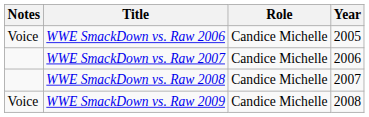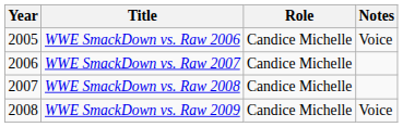 <table class="wikitable sortable">
 <tr>
-<th class="unsortable">Notes</th>
+<th>Year</th>
 <th>Title</th>
 <th>Role</th>
-<th>Year</th>
+<th class="unsortable">Notes</th>
 </tr>
 <tr>
-<td>Voice</td>
+<td>2005</td>
 <td><a href='#'><em>WWE SmackDown vs. Raw 2006</em></a></td>
 <td>Candice Michelle</td>
-<td>2005</td>
+<td>Voice</td>
 </tr>
 <tr>
-<td></td>
+<td>2006</td>
 <td><em><a href='#'>WWE SmackDown vs. Raw 2007</a></em></td>
 <td>Candice Michelle</td>
-<td>2006</td>
+<td></td>
 </tr>
 <tr>
-<td></td>
+<td>2007</td>
 <td><em><a href='#'>WWE SmackDown vs. Raw 2008</a></em></td>
 <td>Candice Michelle</td>
-<td>2007</td>
+<td></td>
 </tr>
 <tr>
-<td>Voice</td>
+<td>2008</td>
 <td><em><a href='#'>WWE SmackDown vs. Raw 2009</a></em></td>
 <td>Candice Michelle</td>
-<td>2008</td>
+<td>Voice</td>
 </tr>
 </table>
